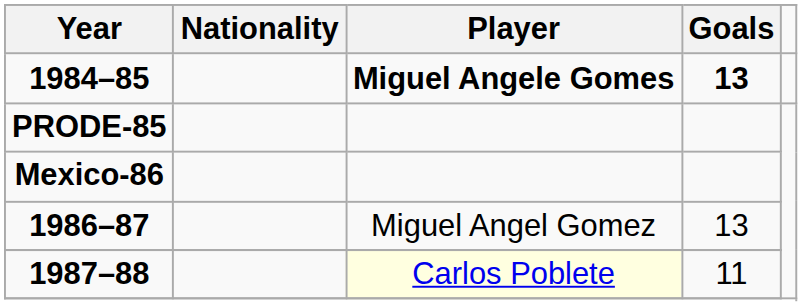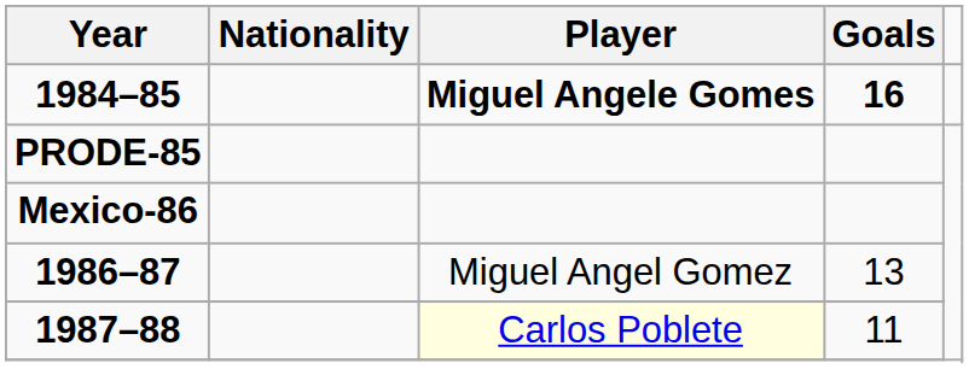 <table class="wikitable" style="text-align:center;">
 <tr>
 <th>Year</th>
 <th>Nationality</th>
 <th>Player</th>
 <th>Goals</th>
 </tr>
 <tr>
 <td><strong>1984–85 </strong></td>
 <td></td>
 <td><strong>Miguel Angele Gomes </strong></td>
-<td><strong>13</strong></td>
+<td><strong>16</strong></td>
 <td></td>
 </tr>
 <tr>
 <td><strong>PRODE-85</strong></td>
 <td></td>
 <td></td>
 <td></td>
 </tr>
 <tr>
 <td><strong>Mexico-86</strong></td>
 <td></td>
 <td></td>
 <td></td>
 </tr>
 <tr>
 <td><strong>1986–87</strong></td>
 <td></td>
 <td>Miguel Angel Gomez</td>
 <td>13</td>
 </tr>
 <tr>
 </tr>
 <tr>
 <td><strong>1987–88 </strong></td>
 <td></td>
 <td style="background: lightyellow;"><a href='#'>Carlos Poblete</a></td>
 <td>11</td>
 </tr>
 <tr>
 </tr>
 </table>
